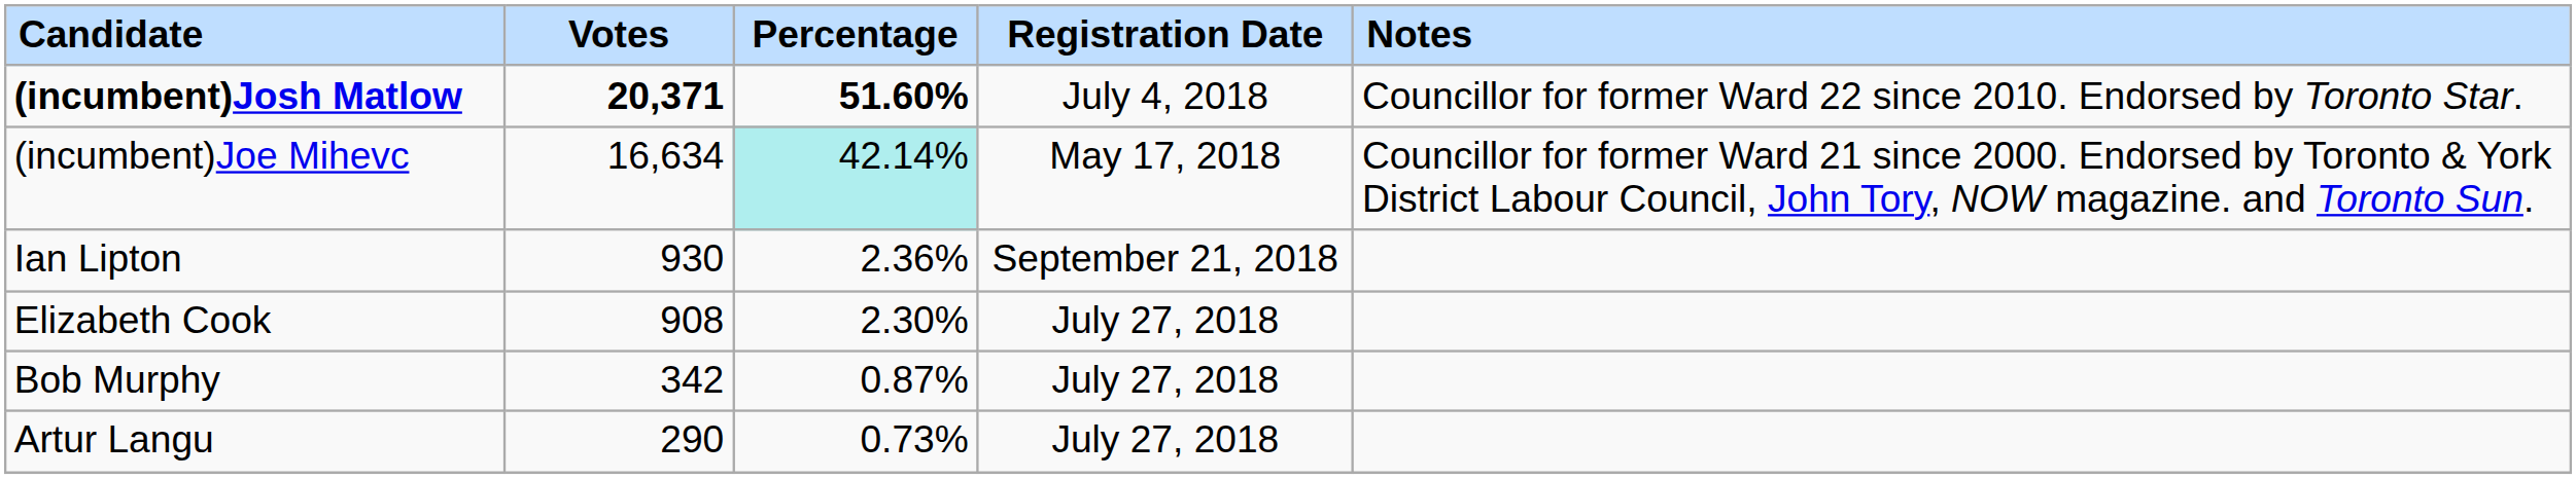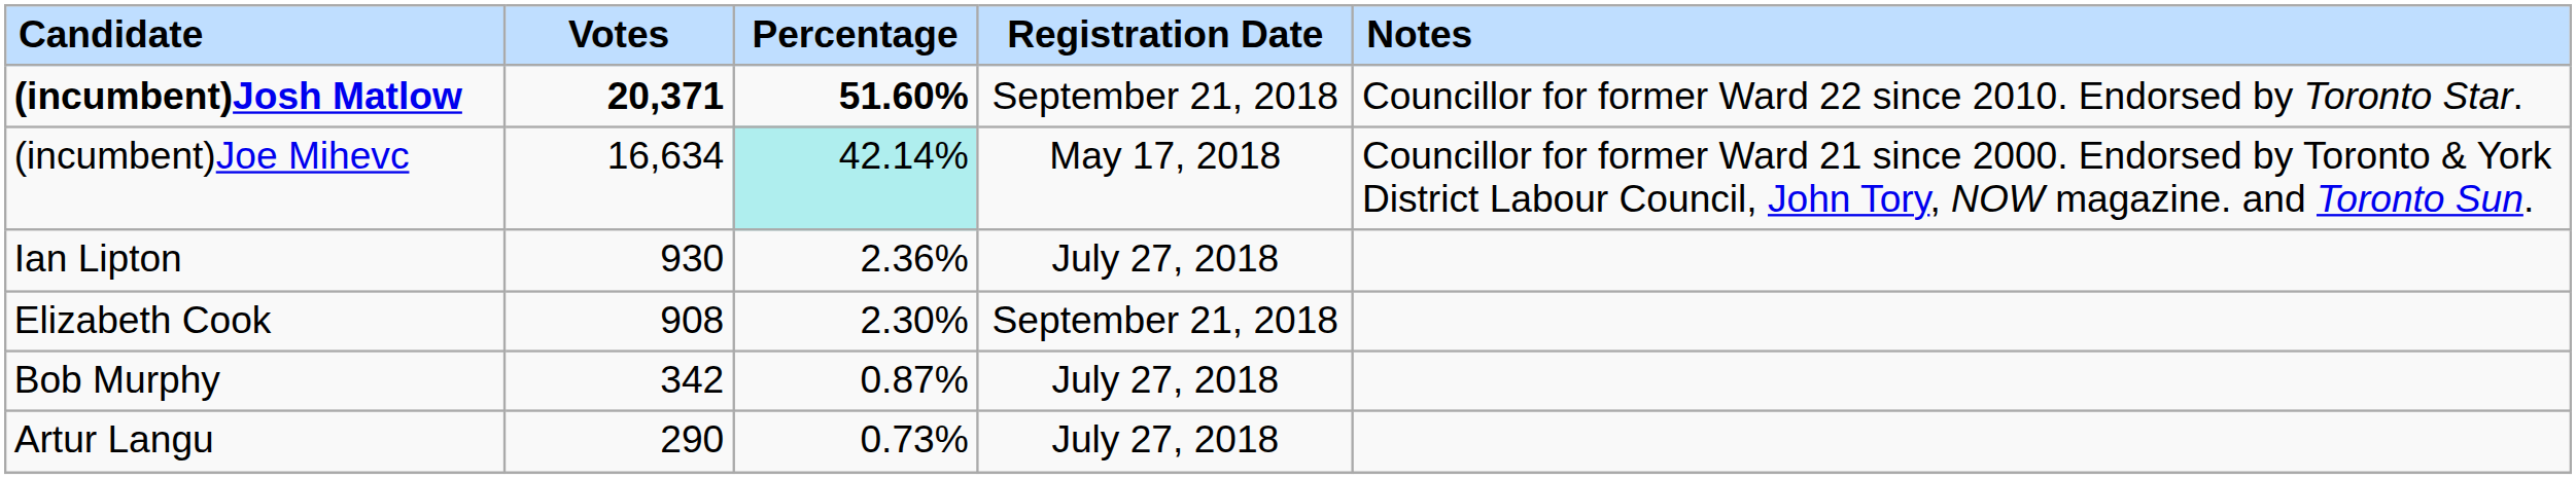 <table class="sortable wikitable">
 <tr>
 <th scope="col" style="background-color:#bfdeff;width:200px;text-align:left;padding-left:5px;">Candidate</th>
 <th scope="col" style="background-color:#bfdeff;width:88px;">Votes</th>
 <th scope="col" style="background-color:#bfdeff;width:95px;">Percentage</th>
 <th scope="col" style="background-color:#bfdeff;width:150px;">Registration Date</th>
 <th scope="col" style="background-color:#bfdeff;width:500px;text-align:left;padding-left:5px;">Notes</th>
 </tr>
 <tr>
 <td valign="top"><strong>(incumbent)<a href='#'>Josh Matlow</a></strong></td>
 <td valign="top" align="right"><strong> 20,371</strong></td>
 <td valign="top" align="right"><strong> 51.60%</strong></td>
-<td valign="top" align="center">July 4, 2018</td>
+<td valign="top" align="center">September 21, 2018</td>
 <td>Councillor for former Ward 22 since 2010. Endorsed by <em>Toronto Star</em>.</td>
 </tr>
 <tr>
 <td valign="top">(incumbent)<a href='#'>Joe Mihevc</a></td>
 <td valign="top" align="right">16,634</td>
 <td valign="top" align="right" style="background: paleturquoise;">42.14%</td>
 <td valign="top" align="center">May 17, 2018</td>
 <td>Councillor for former Ward 21 since 2000. Endorsed by Toronto & York District Labour Council, <a href='#'>John Tory</a>, <em>NOW</em> magazine. and <em><a href='#'>Toronto Sun</a></em>.</td>
 </tr>
 <tr>
 <td valign="top">Ian Lipton</td>
 <td valign="top" align="right">930</td>
 <td valign="top" align="right">2.36%</td>
-<td valign="top" align="center">September 21, 2018</td>
+<td valign="top" align="center">July 27, 2018</td>
 <td></td>
 </tr>
 <tr>
 <td valign="top">Elizabeth Cook</td>
 <td valign="top" align="right">908</td>
 <td valign="top" align="right">2.30%</td>
-<td valign="top" align="center">July 27, 2018</td>
+<td valign="top" align="center">September 21, 2018</td>
 <td></td>
 </tr>
 <tr>
 <td valign="top">Bob Murphy</td>
 <td valign="top" align="right">342</td>
 <td valign="top" align="right">0.87%</td>
 <td valign="top" align="center">July 27, 2018</td>
 <td></td>
 </tr>
 <tr>
 <td valign="top">Artur Langu</td>
 <td valign="top" align="right">290</td>
 <td valign="top" align="right">0.73%</td>
 <td valign="top" align="center">July 27, 2018</td>
 <td></td>
 </tr>
 <tr>
 </tr>
 </table>
